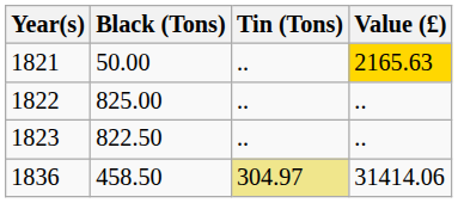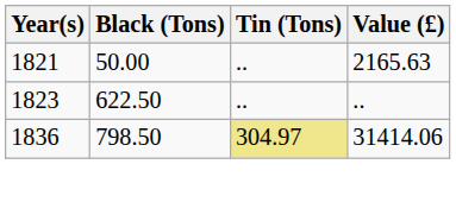 <table class="wikitable sortable mw-collapsible mw-collapsed">
 <tr>
 <th>Year(s)</th>
 <th>Black (Tons)</th>
 <th>Tin (Tons)</th>
 <th>Value (£)</th>
 </tr>
 <tr>
 <td>1821</td>
 <td>50.00</td>
 <td>..</td>
-<td style="background: gold;">2165.63</td>
-</tr>
-<tr>
-<td>1822</td>
-<td>825.00</td>
-<td>..</td>
-<td>..</td>
+<td>2165.63</td>
 </tr>
 <tr>
 <td>1823</td>
-<td>822.50</td>
+<td>622.50</td>
 <td>..</td>
 <td>..</td>
 </tr>
 <tr>
 <td>1836</td>
-<td>458.50</td>
+<td>798.50</td>
 <td style="background: khaki;">304.97</td>
 <td>31414.06</td>
 </tr>
 </table>
